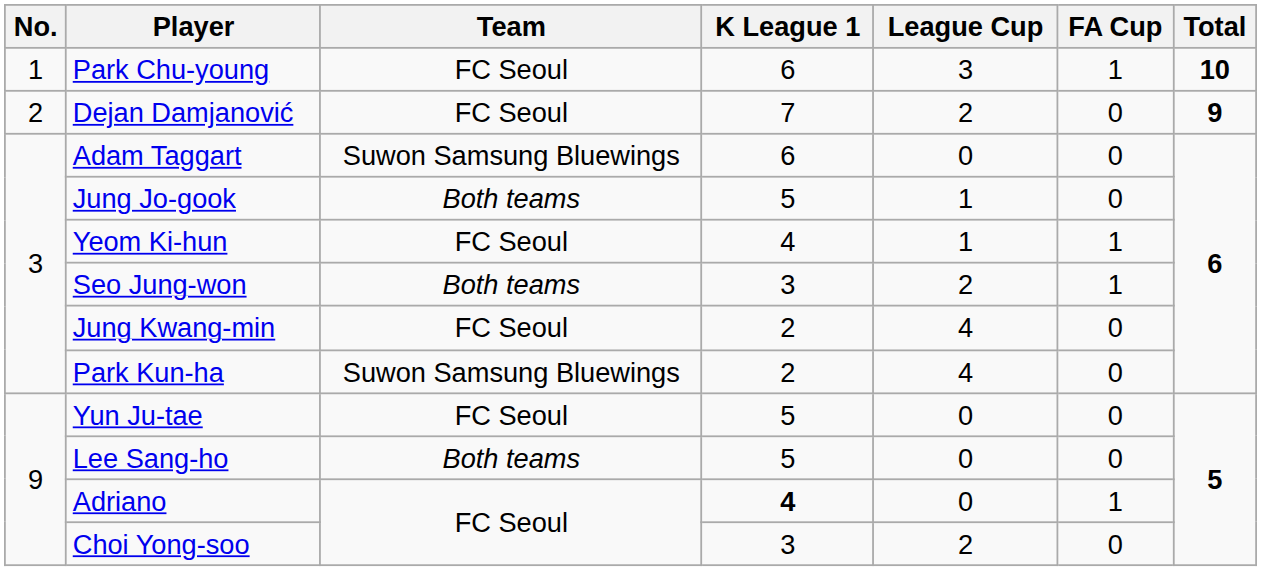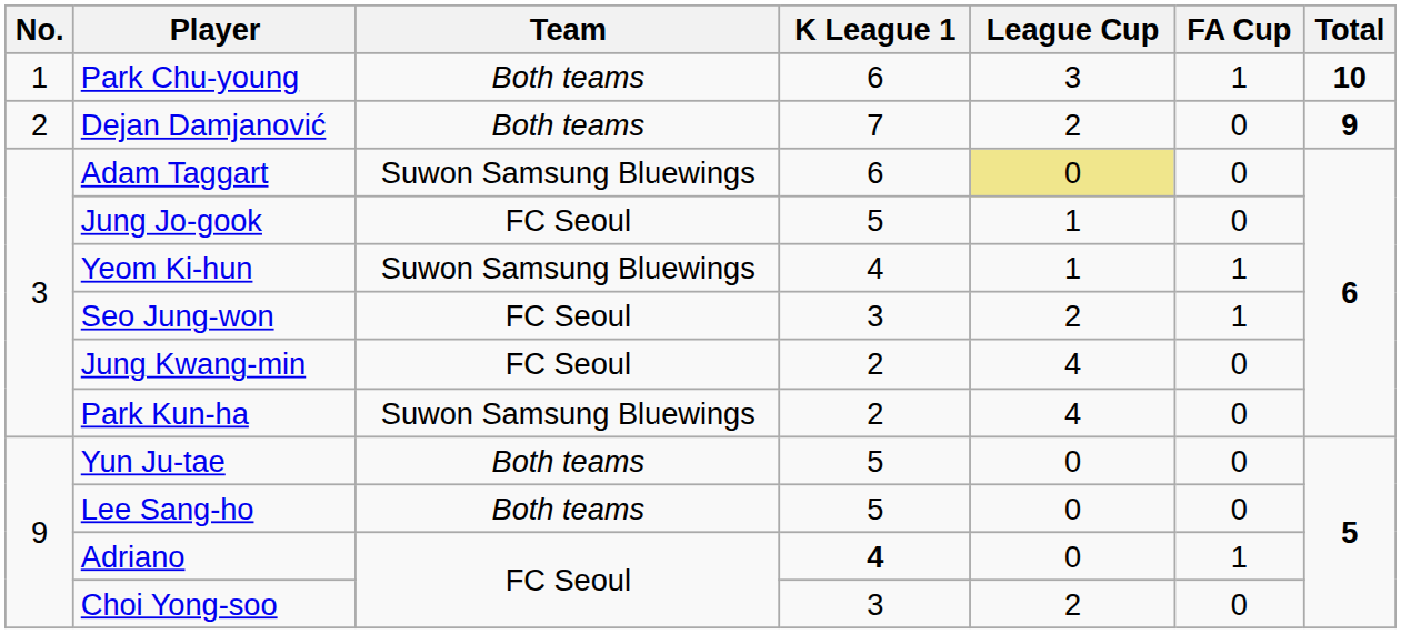 <table class="wikitable" width=700px style="font-size: 95%; text-align: center;">
 <tr>
 <th>No.</th>
 <th>Player</th>
 <th>Team</th>
 <th>K League 1</th>
 <th>League Cup</th>
 <th>FA Cup</th>
 <th>Total</th>
 </tr>
 <tr>
 <td>1</td>
 <td align=left> <a href='#'>Park Chu-young</a></td>
-<td>FC Seoul</td>
+<td><em>Both teams</em></td>
 <td align=center>6</td>
 <td align=center>3</td>
 <td align=center>1</td>
 <td><strong>10</strong></td>
 </tr>
 <tr>
 <td>2</td>
 <td align=left> <a href='#'>Dejan Damjanović</a></td>
-<td>FC Seoul</td>
+<td><em>Both teams</em></td>
 <td align=center>7</td>
 <td align=center>2</td>
 <td align=center>0</td>
 <td><strong>9</strong></td>
 </tr>
 <tr>
 <td rowspan="6">3</td>
 <td align=left> <a href='#'>Adam Taggart</a></td>
 <td>Suwon Samsung Bluewings</td>
 <td>6</td>
-<td>0</td>
+<td style="background: khaki;">0</td>
 <td>0</td>
 <td rowspan="6"><strong>6</strong></td>
 </tr>
 <tr>
 <td align=left> <a href='#'>Jung Jo-gook</a></td>
-<td><em>Both teams</em></td>
+<td>FC Seoul</td>
 <td>5</td>
 <td>1</td>
 <td>0</td>
 </tr>
 <tr>
 <td align=left> <a href='#'>Yeom Ki-hun</a></td>
-<td>FC Seoul</td>
+<td>Suwon Samsung Bluewings</td>
 <td>4</td>
 <td>1</td>
 <td>1</td>
 </tr>
 <tr>
 <td align=left> <a href='#'>Seo Jung-won</a></td>
-<td><em>Both teams</em></td>
+<td>FC Seoul</td>
 <td>3</td>
 <td>2</td>
 <td>1</td>
 </tr>
 <tr>
 <td align=left> <a href='#'>Jung Kwang-min</a></td>
 <td>FC Seoul</td>
 <td>2</td>
 <td>4</td>
 <td>0</td>
 </tr>
 <tr>
 <td align=left> <a href='#'>Park Kun-ha</a></td>
 <td>Suwon Samsung Bluewings</td>
 <td>2</td>
 <td>4</td>
 <td>0</td>
 </tr>
 <tr>
 <td rowspan="4">9</td>
 <td align=left> <a href='#'>Yun Ju-tae</a></td>
-<td>FC Seoul</td>
+<td><em>Both teams</em></td>
 <td>5</td>
 <td>0</td>
 <td>0</td>
 <td rowspan="4"><strong>5</strong></td>
 </tr>
 <tr>
 <td align=left> <a href='#'>Lee Sang-ho</a></td>
 <td><em>Both teams</em></td>
 <td>5</td>
 <td>0</td>
 <td>0</td>
 </tr>
 <tr>
 <td align=left> <a href='#'>Adriano</a></td>
 <td rowspan="2">FC Seoul</td>
 <td><strong>4</strong></td>
 <td>0</td>
 <td>1</td>
 </tr>
 <tr>
 <td align=left> <a href='#'>Choi Yong-soo</a></td>
 <td>3</td>
 <td>2</td>
 <td>0</td>
 </tr>
 </table>
